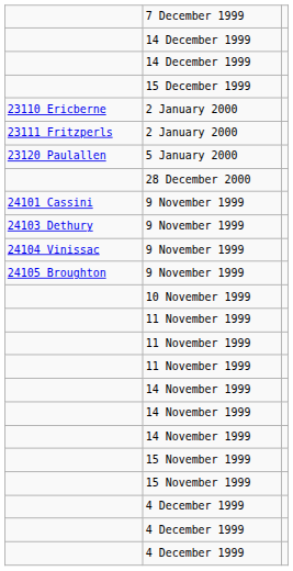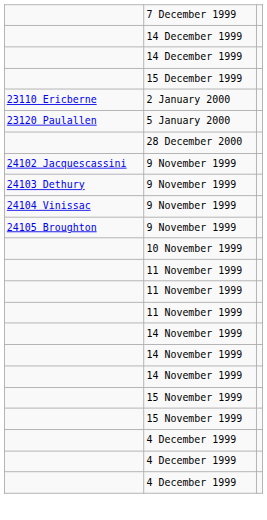 <table class="wikitable" style="font-size: 89%; float: left; width: 26em; margin-right: 1em; line-height: 1.65em">
 <tr>
 <td></td>
 <td>7 December 1999</td>
 <td><small></small></td>
 </tr>
 <tr>
 <td></td>
 <td>14 December 1999</td>
 <td><small></small></td>
 </tr>
 <tr>
 <td></td>
 <td>14 December 1999</td>
 <td><small></small></td>
 </tr>
 <tr>
 <td></td>
 <td>15 December 1999</td>
 <td><small></small></td>
 </tr>
 <tr>
 <td><a href='#'>23110 Ericberne</a></td>
 <td>2 January 2000</td>
 <td><small></small></td>
 </tr>
 <tr>
-<td><a href='#'>23111 Fritzperls</a></td>
-<td>2 January 2000</td>
-<td><small></small></td>
-</tr>
-<tr>
 <td><a href='#'>23120 Paulallen</a></td>
 <td>5 January 2000</td>
 <td><small></small></td>
 </tr>
 <tr>
 <td></td>
 <td>28 December 2000</td>
 <td><small></small></td>
 </tr>
 <tr>
-<td><a href='#'>24101 Cassini</a></td>
+<td><a href='#'>24102 Jacquescassini</a></td>
 <td>9 November 1999</td>
 <td><small></small></td>
 </tr>
 <tr>
 <td><a href='#'>24103 Dethury</a></td>
 <td>9 November 1999</td>
 <td><small></small></td>
 </tr>
 <tr>
 <td><a href='#'>24104 Vinissac</a></td>
 <td>9 November 1999</td>
 <td><small></small></td>
 </tr>
 <tr>
 <td><a href='#'>24105 Broughton</a></td>
 <td>9 November 1999</td>
 <td><small></small></td>
 </tr>
 <tr>
 <td></td>
 <td>10 November 1999</td>
 <td><small></small></td>
 </tr>
 <tr>
 <td></td>
 <td>11 November 1999</td>
 <td><small></small></td>
 </tr>
 <tr>
 <td></td>
 <td>11 November 1999</td>
 <td><small></small></td>
 </tr>
 <tr>
 <td></td>
 <td>11 November 1999</td>
 <td><small></small></td>
 </tr>
 <tr>
 <td></td>
 <td>14 November 1999</td>
 <td><small></small></td>
 </tr>
 <tr>
 <td></td>
 <td>14 November 1999</td>
 <td><small></small></td>
 </tr>
 <tr>
 <td></td>
 <td>14 November 1999</td>
 <td><small></small></td>
 </tr>
 <tr>
 <td></td>
 <td>15 November 1999</td>
 <td><small></small></td>
 </tr>
 <tr>
 <td></td>
 <td>15 November 1999</td>
 <td><small></small></td>
 </tr>
 <tr>
 <td></td>
 <td>4 December 1999</td>
 <td><small></small></td>
 </tr>
 <tr>
 <td></td>
 <td>4 December 1999</td>
 <td><small></small></td>
 </tr>
 <tr>
 <td></td>
 <td>4 December 1999</td>
 <td><small></small></td>
 </tr>
 </table>
